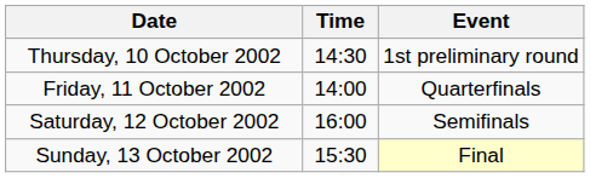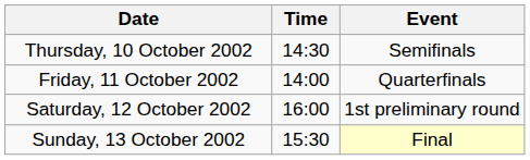 <table class = "wikitable" style="text-align:center;">
 <tr>
 <th width=220>Date</th>
 <th width=50>Time</th>
 <th width=150>Event</th>
 </tr>
 <tr>
 <td>Thursday, 10 October 2002</td>
 <td>14:30</td>
-<td>1st preliminary round</td>
+<td>Semifinals</td>
 </tr>
 <tr>
 <td>Friday, 11 October 2002</td>
 <td>14:00</td>
 <td>Quarterfinals</td>
 </tr>
 <tr>
 <td>Saturday, 12 October 2002</td>
 <td>16:00</td>
-<td>Semifinals</td>
+<td>1st preliminary round</td>
 </tr>
 <tr>
 <td>Sunday, 13 October 2002</td>
 <td>15:30</td>
 <td bgcolor=ffffcc>Final</td>
 </tr>
 </table>
